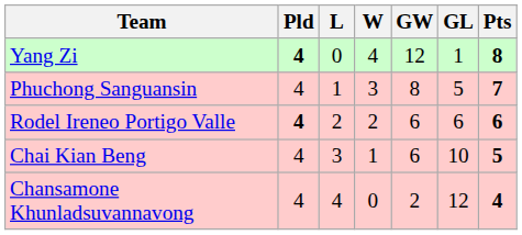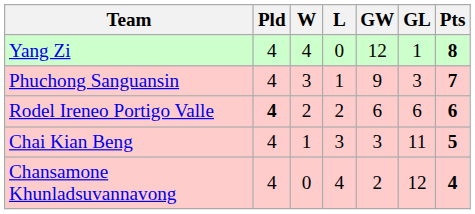 <table class="wikitable" style="text-align:center">
 <tr>
 <th width=200>Team</th>
 <th width=20>Pld</th>
+<th width=20>W</th>
 <th width=20>L</th>
-<th width=20>W</th>
 <th width=20>GW</th>
 <th width=20>GL</th>
 <th width=20>Pts</th>
 </tr>
 <tr bgcolor="ccffcc">
 <td style="text-align:left;"> <a href='#'>Yang Zi</a></td>
-<td><strong>4</strong></td>
+<td>4</td>
+<td>4</td>
 <td>0</td>
-<td>4</td>
 <td>12</td>
 <td>1</td>
 <td><strong>8</strong></td>
 </tr>
 <tr bgcolor="ffcccc">
 <td style="text-align:left;"> <a href='#'>Phuchong Sanguansin</a></td>
 <td>4</td>
+<td>3</td>
 <td>1</td>
+<td>9</td>
 <td>3</td>
-<td>8</td>
-<td>5</td>
 <td><strong>7</strong></td>
 </tr>
 <tr bgcolor="ffcccc">
 <td style="text-align:left;"> <a href='#'>Rodel Ireneo Portigo Valle</a></td>
 <td><strong>4</strong></td>
 <td>2</td>
 <td>2</td>
 <td>6</td>
 <td>6</td>
 <td><strong>6</strong></td>
 </tr>
 <tr bgcolor="ffcccc">
 <td style="text-align:left;"> <a href='#'>Chai Kian Beng</a></td>
 <td>4</td>
+<td>1</td>
 <td>3</td>
-<td>1</td>
-<td>6</td>
-<td>10</td>
+<td>3</td>
+<td>11</td>
 <td><strong>5</strong></td>
 </tr>
 <tr bgcolor="ffcccc">
 <td style="text-align:left;"> <a href='#'>Chansamone Khunladsuvannavong</a></td>
 <td>4</td>
+<td>0</td>
 <td>4</td>
-<td>0</td>
 <td>2</td>
 <td>12</td>
 <td><strong>4</strong></td>
 </tr>
 </table>
